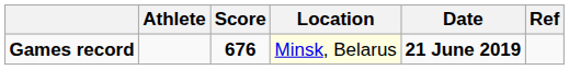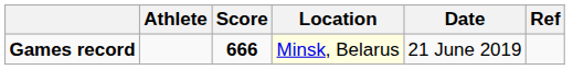 <table class="wikitable">
 <tr>
 <th></th>
 <th>Athlete</th>
 <th>Score</th>
 <th>Location</th>
 <th>Date</th>
 <th>Ref</th>
 </tr>
 <tr>
 <td><strong>Games record</strong></td>
 <td></td>
-<td style="text-align:center;"><strong>676</strong></td>
+<td style="text-align:center;"><strong>666</strong></td>
 <td style="background: lightyellow;"><a href='#'>Minsk</a>, Belarus</td>
-<td><strong>21 June 2019</strong></td>
+<td>21 June 2019</td>
 <td style="text-align:center;"></td>
 </tr>
 </table>
